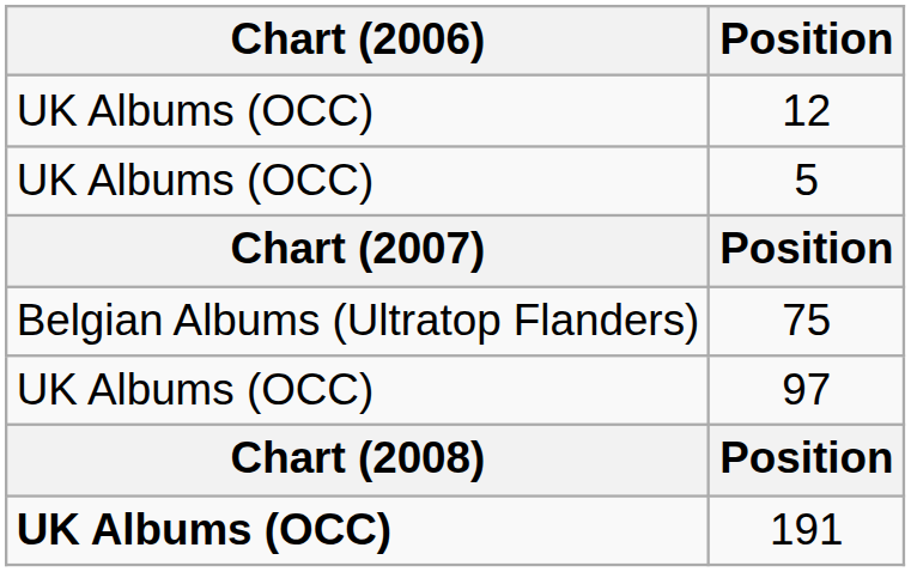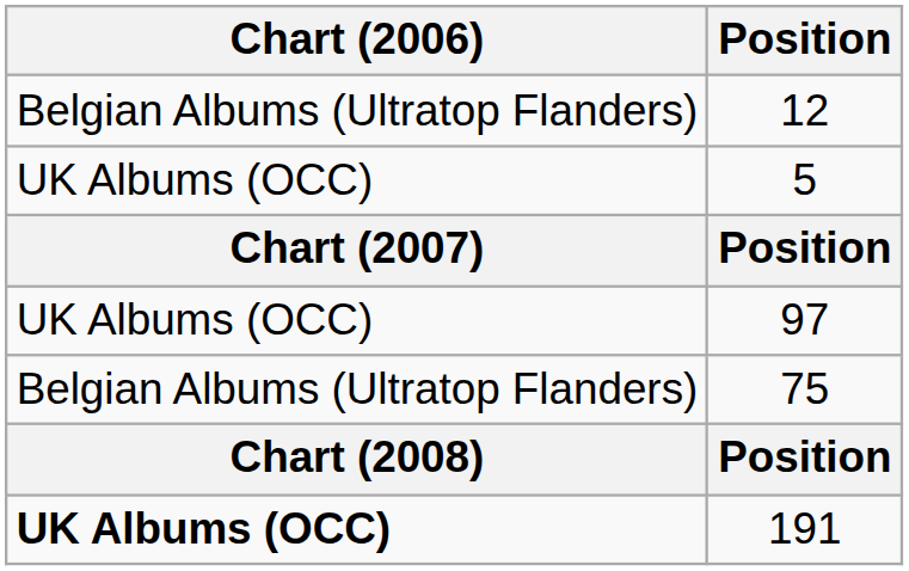 <table class="wikitable">
 <tr>
 <th>Chart (2006)</th>
 <th>Position</th>
 </tr>
 <tr>
-<td>UK Albums (OCC)</td>
+<td>Belgian Albums (Ultratop Flanders)</td>
 <td style="text-align:center;">12</td>
 </tr>
 <tr>
 <td>UK Albums (OCC)</td>
 <td style="text-align:center;">5</td>
 </tr>
 <tr>
 <th>Chart (2007)</th>
 <th>Position</th>
 </tr>
 <tr>
+<td>UK Albums (OCC)</td>
+<td style="text-align:center;">97</td>
+</tr>
+<tr>
 <td>Belgian Albums (Ultratop Flanders)</td>
 <td style="text-align:center;">75</td>
-</tr>
-<tr>
-<td>UK Albums (OCC)</td>
-<td style="text-align:center;">97</td>
 </tr>
 <tr>
 <th>Chart (2008)</th>
 <th>Position</th>
 </tr>
 <tr>
 <td><strong>UK Albums (OCC)</strong></td>
 <td style="text-align:center;">191</td>
 </tr>
 </table>
